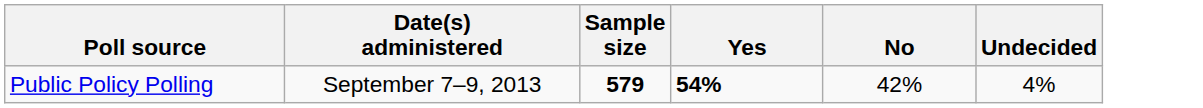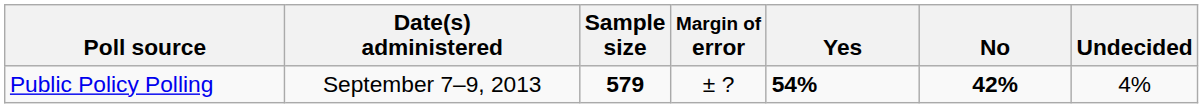 <table class="wikitable">
 <tr valign= bottom>
 <th style="width:190px;">Poll source</th>
 <th style="width:200px;">Date(s)<br>administered</th>
 <th class=small>Sample<br>size</th>
+<th class=small><small>Margin of</small><br>error</th>
 <th style="width:100px;">Yes</th>
 <th style="width:100px;">No</th>
 <th style="width:40px;">Undecided</th>
 </tr>
 <tr>
 <td><a href='#'>Public Policy Polling</a></td>
 <td align=center>September 7–9, 2013</td>
 <td align=center><strong>579</strong></td>
+<td align=center>± ?</td>
 <td><strong>54%</strong></td>
-<td align=center>42%</td>
+<td align=center><strong>42%</strong></td>
 <td align=center>4%</td>
 </tr>
 </table>
